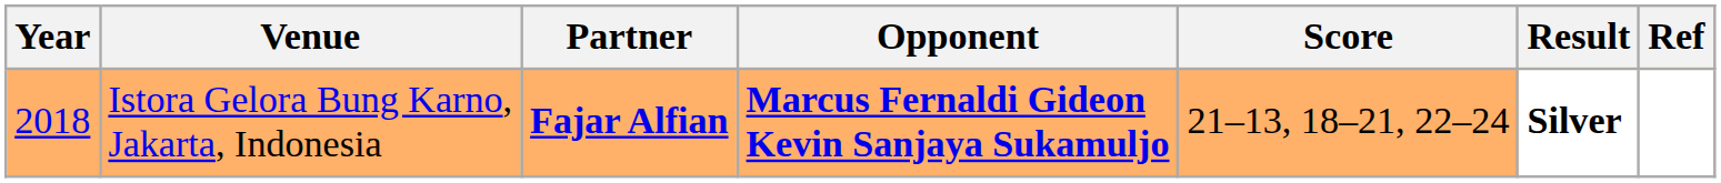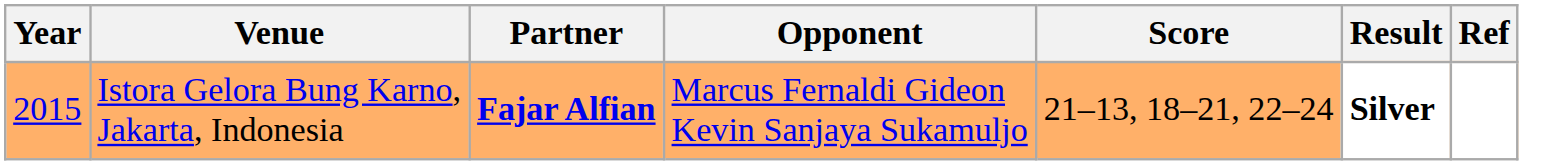 <table class="sortable wikitable" style="font-size: 90%">
 <tr>
 <th>Year</th>
 <th>Venue</th>
 <th>Partner</th>
 <th>Opponent</th>
 <th>Score</th>
 <th>Result</th>
 <th>Ref</th>
 </tr>
 <tr style="background:#FFB069">
-<td align="center"><a href='#'>2018</a></td>
+<td align="center"><a href='#'>2015</a></td>
 <td align="left"><a href='#'>Istora Gelora Bung Karno</a>,<br><a href='#'>Jakarta</a>, Indonesia</td>
 <td align="left"><strong> <a href='#'>Fajar Alfian</a></strong></td>
-<td align="left"><strong> <a href='#'>Marcus Fernaldi Gideon</a><br> <a href='#'>Kevin Sanjaya Sukamuljo</a></strong></td>
+<td align="left"> <a href='#'>Marcus Fernaldi Gideon</a><br> <a href='#'>Kevin Sanjaya Sukamuljo</a></td>
 <td align="left">21–13, 18–21, 22–24</td>
 <td style="text-align:left; background:white"> <strong>Silver</strong></td>
 <td style="text-align:center; background:white"></td>
 </tr>
 </table>
